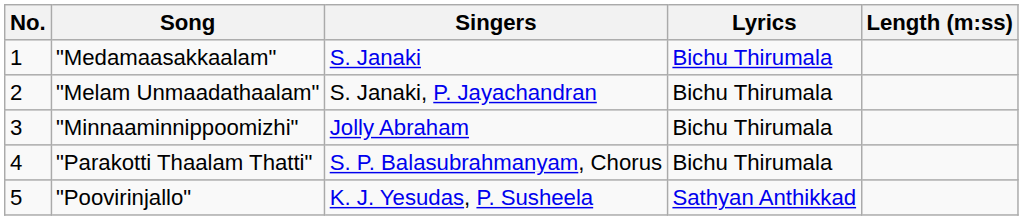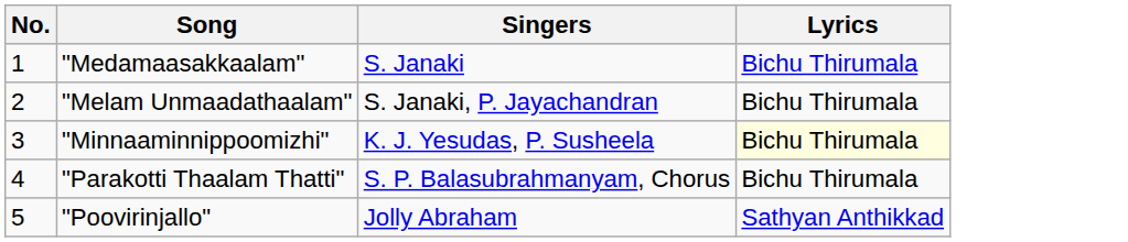 <table class="wikitable" style="font-size:95%;">
 <tr>
 <th>No.</th>
 <th>Song</th>
 <th>Singers</th>
 <th>Lyrics</th>
-<th>Length (m:ss)</th>
 </tr>
 <tr>
 <td>1</td>
 <td>"Medamaasakkaalam"</td>
 <td><a href='#'>S. Janaki</a></td>
 <td><a href='#'>Bichu Thirumala</a></td>
-<td></td>
 </tr>
 <tr>
 <td>2</td>
 <td>"Melam Unmaadathaalam"</td>
 <td>S. Janaki, <a href='#'>P. Jayachandran</a></td>
 <td>Bichu Thirumala</td>
-<td></td>
 </tr>
 <tr>
 <td>3</td>
 <td>"Minnaaminnippoomizhi"</td>
-<td><a href='#'>Jolly Abraham</a></td>
-<td>Bichu Thirumala</td>
-<td></td>
+<td><a href='#'>K. J. Yesudas</a>, <a href='#'>P. Susheela</a></td>
+<td style="background: lightyellow;">Bichu Thirumala</td>
 </tr>
 <tr>
 <td>4</td>
 <td>"Parakotti Thaalam Thatti"</td>
 <td><a href='#'>S. P. Balasubrahmanyam</a>, Chorus</td>
 <td>Bichu Thirumala</td>
-<td></td>
 </tr>
 <tr>
 <td>5</td>
 <td>"Poovirinjallo"</td>
-<td><a href='#'>K. J. Yesudas</a>, <a href='#'>P. Susheela</a></td>
+<td><a href='#'>Jolly Abraham</a></td>
 <td><a href='#'>Sathyan Anthikkad</a></td>
-<td></td>
 </tr>
 </table>
